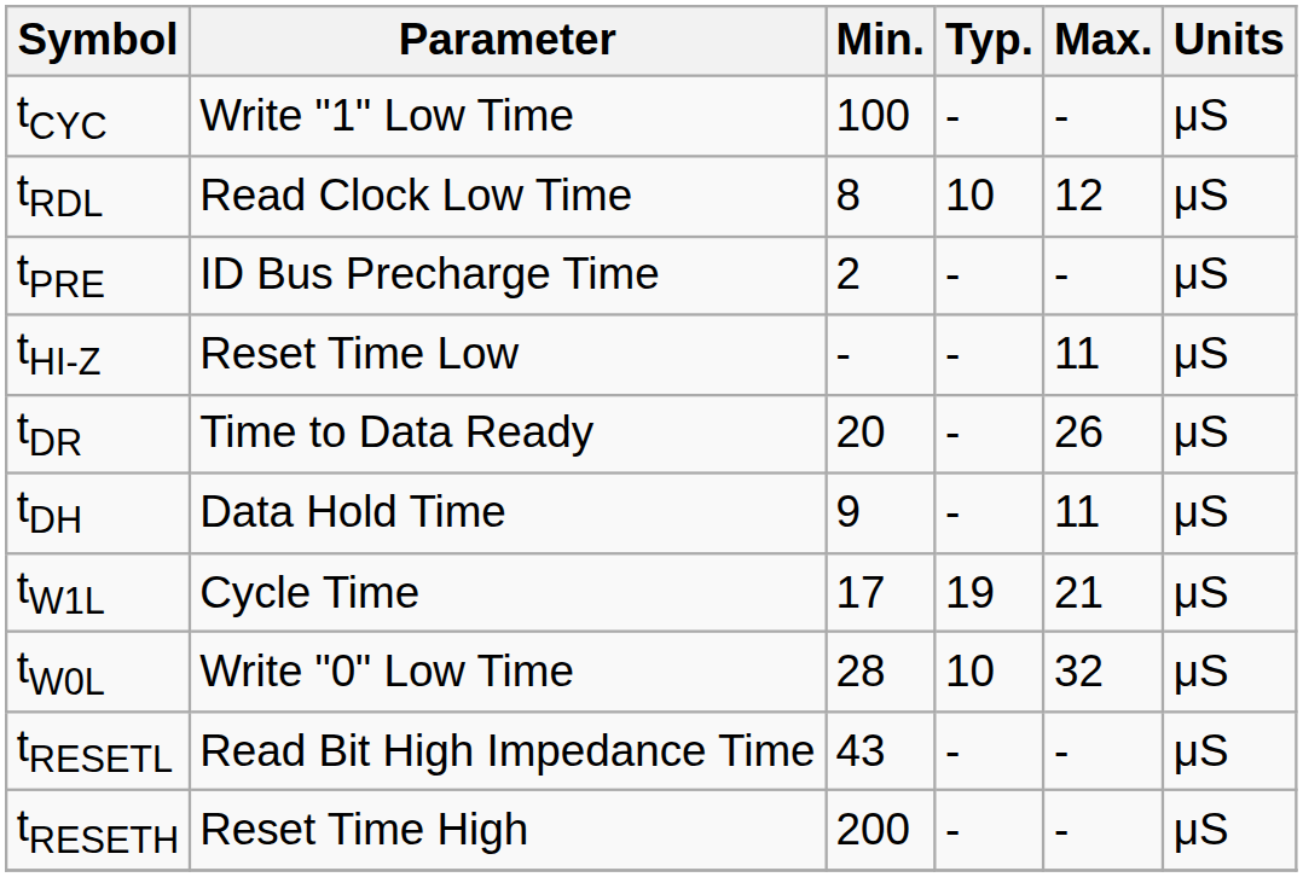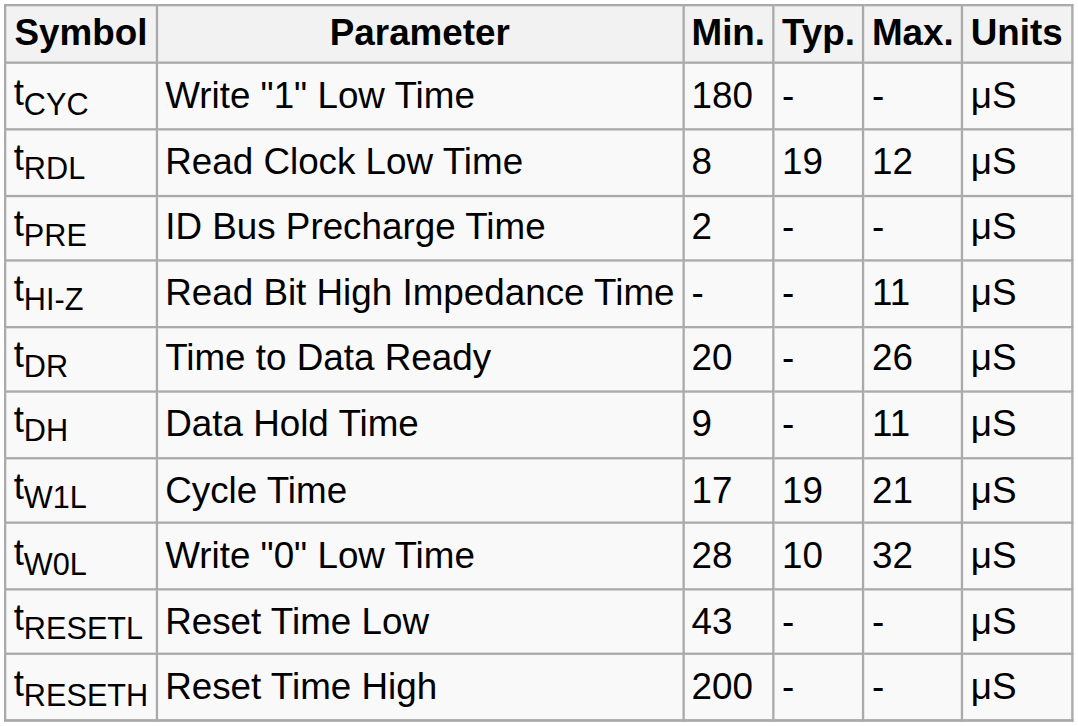 <table class="wikitable">
 <tr>
 <th>Symbol</th>
 <th>Parameter</th>
 <th>Min.</th>
 <th>Typ.</th>
 <th>Max.</th>
 <th>Units</th>
 </tr>
 <tr>
 <td>t<sub>CYC</sub></td>
 <td>Write "1" Low Time</td>
-<td>100</td>
+<td>180</td>
 <td>-</td>
 <td>-</td>
 <td>μS</td>
 </tr>
 <tr>
 <td>t<sub>RDL</sub></td>
 <td>Read Clock Low Time</td>
 <td>8</td>
-<td>10</td>
+<td>19</td>
 <td>12</td>
 <td>μS</td>
 </tr>
 <tr>
 <td>t<sub>PRE</sub></td>
 <td>ID Bus Precharge Time</td>
 <td>2</td>
 <td>-</td>
 <td>-</td>
 <td>μS</td>
 </tr>
 <tr>
 <td>t<sub>HI-Z</sub></td>
-<td>Reset Time Low</td>
+<td>Read Bit High Impedance Time</td>
 <td>-</td>
 <td>-</td>
 <td>11</td>
 <td>μS</td>
 </tr>
 <tr>
 <td>t<sub>DR</sub></td>
 <td>Time to Data Ready</td>
 <td>20</td>
 <td>-</td>
 <td>26</td>
 <td>μS</td>
 </tr>
 <tr>
 <td>t<sub>DH</sub></td>
 <td>Data Hold Time</td>
 <td>9</td>
 <td>-</td>
 <td>11</td>
 <td>μS</td>
 </tr>
 <tr>
 <td>t<sub>W1L</sub></td>
 <td>Cycle Time</td>
 <td>17</td>
 <td>19</td>
 <td>21</td>
 <td>μS</td>
 </tr>
 <tr>
 <td>t<sub>W0L</sub></td>
 <td>Write "0" Low Time</td>
 <td>28</td>
 <td>10</td>
 <td>32</td>
 <td>μS</td>
 </tr>
 <tr>
 <td>t<sub>RESETL</sub></td>
-<td>Read Bit High Impedance Time</td>
+<td>Reset Time Low</td>
 <td>43</td>
 <td>-</td>
 <td>-</td>
 <td>μS</td>
 </tr>
 <tr>
 <td>t<sub>RESETH</sub></td>
 <td>Reset Time High</td>
 <td>200</td>
 <td>-</td>
 <td>-</td>
 <td>μS</td>
 </tr>
 <tr>
 </tr>
 </table>
